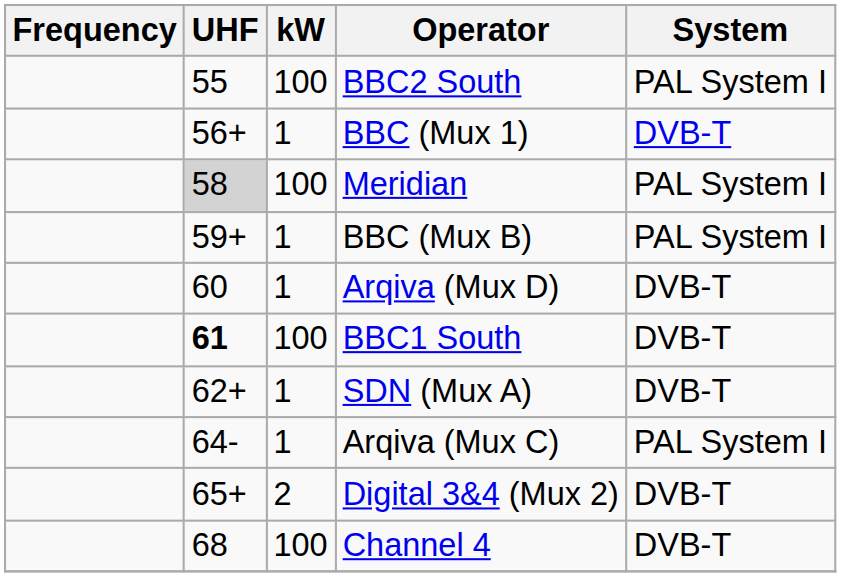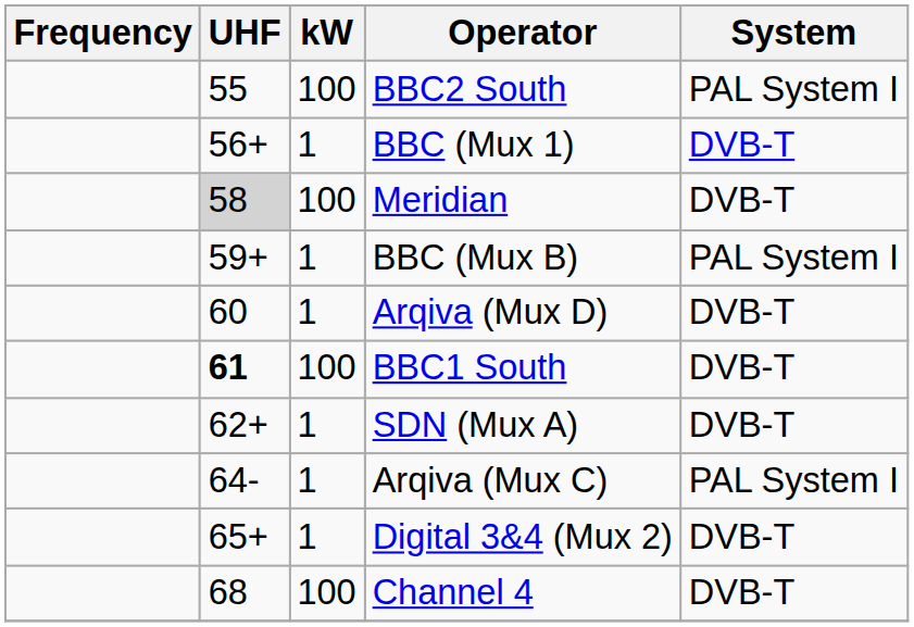 <table class="wikitable sortable">
 <tr>
 <th>Frequency</th>
 <th>UHF</th>
 <th>kW</th>
 <th>Operator</th>
 <th>System</th>
 </tr>
 <tr>
 <td></td>
 <td>55</td>
 <td>100</td>
 <td><a href='#'>BBC2 South</a></td>
 <td>PAL System I</td>
 </tr>
 <tr>
 <td></td>
 <td>56+</td>
 <td>1</td>
 <td><a href='#'>BBC</a> (Mux 1)</td>
 <td><a href='#'>DVB-T</a></td>
 </tr>
 <tr>
 <td></td>
 <td style="background: lightgrey;">58</td>
 <td>100</td>
 <td><a href='#'>Meridian</a></td>
-<td>PAL System I</td>
+<td>DVB-T</td>
 </tr>
 <tr>
 <td></td>
 <td>59+</td>
 <td>1</td>
 <td>BBC (Mux B)</td>
 <td>PAL System I</td>
 </tr>
 <tr>
 <td></td>
 <td>60</td>
 <td>1</td>
 <td><a href='#'>Arqiva</a> (Mux D)</td>
 <td>DVB-T</td>
 </tr>
 <tr>
 <td></td>
 <td><strong>61</strong></td>
 <td>100</td>
 <td><a href='#'>BBC1 South</a></td>
 <td>DVB-T</td>
 </tr>
 <tr>
 <td></td>
 <td>62+</td>
 <td>1</td>
 <td><a href='#'>SDN</a> (Mux A)</td>
 <td>DVB-T</td>
 </tr>
 <tr>
 <td></td>
 <td>64-</td>
 <td>1</td>
 <td>Arqiva (Mux C)</td>
 <td>PAL System I</td>
 </tr>
 <tr>
 <td></td>
 <td>65+</td>
-<td>2</td>
+<td>1</td>
 <td><a href='#'>Digital 3&4</a> (Mux 2)</td>
 <td>DVB-T</td>
 </tr>
 <tr>
 <td></td>
 <td>68</td>
 <td>100</td>
 <td><a href='#'>Channel 4</a></td>
 <td>DVB-T</td>
 </tr>
 <tr>
 </tr>
 </table>
